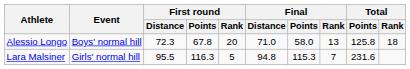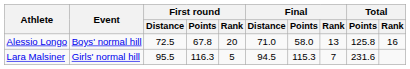 <table class="wikitable" style="font-size:90%">
 <tr>
 <th rowspan=2>Athlete</th>
 <th rowspan=2>Event</th>
 <th colspan=3>First round</th>
 <th colspan=3>Final</th>
 <th colspan=2>Total</th>
 </tr>
 <tr style="font-size:95%">
 <th>Distance</th>
 <th>Points</th>
 <th>Rank</th>
 <th>Distance</th>
 <th>Points</th>
 <th>Rank</th>
 <th>Points</th>
 <th>Rank</th>
 </tr>
 <tr align=center>
 <td align=left><a href='#'>Alessio Longo</a></td>
 <td align=left><a href='#'>Boys' normal hill</a></td>
-<td>72.3</td>
+<td>72.5</td>
 <td>67.8</td>
 <td>20</td>
 <td>71.0</td>
 <td>58.0</td>
 <td>13</td>
 <td>125.8</td>
-<td>18</td>
+<td>16</td>
 </tr>
 <tr align=center>
 <td align=left><a href='#'>Lara Malsiner</a></td>
 <td align=left><a href='#'>Girls' normal hill</a></td>
 <td>95.5</td>
 <td>116.3</td>
 <td>5</td>
-<td>94.8</td>
+<td>94.5</td>
 <td>115.3</td>
 <td>7</td>
 <td>231.6</td>
 <td></td>
 </tr>
 </table>
